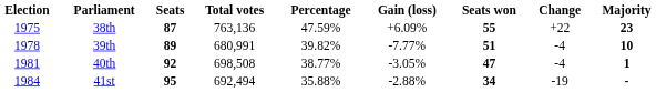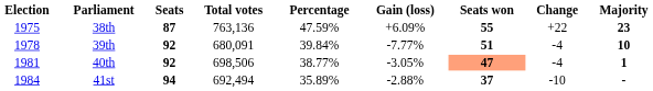 <table width=95%>
 <tr ---->
 <td align=center><strong>Election</strong></td>
 <td align=center><strong>Parliament</strong></td>
 <td align=center><strong>Seats</strong></td>
 <td align=center><strong>Total votes</strong></td>
 <td align=center><strong>Percentage</strong></td>
 <td align=center><strong>Gain (loss)</strong></td>
 <td align=center><strong>Seats won</strong></td>
 <td align=center><strong>Change</strong></td>
 <td align=center><strong>Majority</strong></td>
 </tr>
 <tr ---->
 <td align=center><a href='#'>1975</a></td>
 <td align=center><a href='#'>38th</a></td>
 <td align=center><strong>87</strong></td>
 <td align=center>763,136</td>
 <td align=center>47.59%</td>
 <td align=center>+6.09%</td>
 <td align=center><strong>55</strong></td>
 <td align=center>+22</td>
 <td align=center><strong>23</strong></td>
 </tr>
 <tr ---->
 <td align=center><a href='#'>1978</a></td>
 <td align=center><a href='#'>39th</a></td>
-<td align=center><strong>89</strong></td>
-<td align=center>680,991</td>
-<td align=center>39.82%</td>
+<td align=center><strong>92</strong></td>
+<td align=center>680,091</td>
+<td align=center>39.84%</td>
 <td align=center>-7.77%</td>
 <td align=center><strong>51</strong></td>
 <td align=center>-4</td>
 <td align=center><strong>10</strong></td>
 </tr>
 <tr ---->
 <td align=center><a href='#'>1981</a></td>
 <td align=center><a href='#'>40th</a></td>
 <td align=center><strong>92</strong></td>
-<td align=center>698,508</td>
+<td align=center>698,506</td>
 <td align=center>38.77%</td>
 <td align=center>-3.05%</td>
-<td align=center><strong>47</strong></td>
+<td align=center style="background: lightsalmon;"><strong>47</strong></td>
 <td align=center>-4</td>
 <td align=center><strong>1</strong></td>
 </tr>
 <tr ---->
 <td align=center><a href='#'>1984</a></td>
 <td align=center><a href='#'>41st</a></td>
-<td align=center><strong>95</strong></td>
+<td align=center><strong>94</strong></td>
 <td align=center>692,494</td>
-<td align=center>35.88%</td>
+<td align=center>35.89%</td>
 <td align=center>-2.88%</td>
-<td align=center><strong>34</strong></td>
-<td align=center>-19</td>
+<td align=center><strong>37</strong></td>
+<td align=center>-10</td>
 <td align=center><strong>-</strong></td>
 </tr>
 </table>
